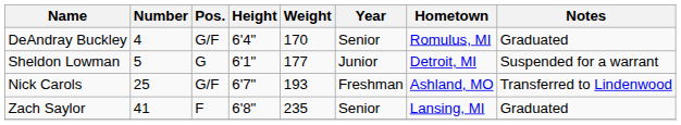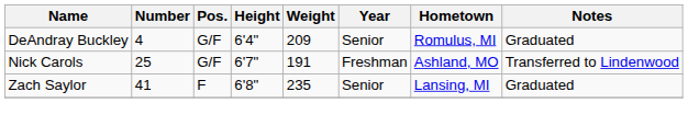 <table class="wikitable sortable" border="1">
 <tr>
 <th>Name</th>
 <th>Number</th>
 <th>Pos.</th>
 <th>Height</th>
 <th>Weight</th>
 <th>Year</th>
 <th>Hometown</th>
 <th class="unsortable">Notes</th>
 </tr>
 <tr>
 <td sortname>DeAndray Buckley</td>
 <td>4</td>
 <td>G/F</td>
 <td>6'4"</td>
-<td>170</td>
+<td>209</td>
 <td>Senior</td>
 <td><a href='#'>Romulus, MI</a></td>
 <td>Graduated</td>
-</tr>
-<tr>
-<td sortname>Sheldon Lowman</td>
-<td>5</td>
-<td>G</td>
-<td>6'1"</td>
-<td>177</td>
-<td>Junior</td>
-<td><a href='#'>Detroit, MI</a></td>
-<td>Suspended for a warrant</td>
 </tr>
 <tr>
 <td sortname>Nick Carols</td>
 <td>25</td>
 <td>G/F</td>
 <td>6'7"</td>
-<td>193</td>
+<td>191</td>
 <td>Freshman</td>
 <td><a href='#'>Ashland, MO</a></td>
 <td>Transferred to <a href='#'>Lindenwood</a></td>
 </tr>
 <tr>
 <td sortname>Zach Saylor</td>
 <td>41</td>
 <td>F</td>
 <td>6'8"</td>
 <td>235</td>
 <td>Senior</td>
 <td><a href='#'>Lansing, MI</a></td>
 <td>Graduated</td>
 </tr>
 <tr>
 </tr>
 </table>
